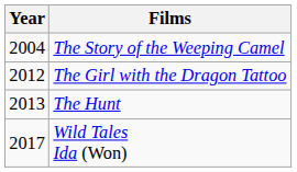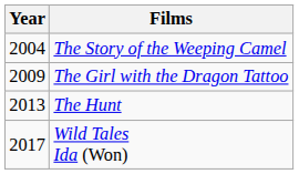 <table class="wikitable">
 <tr>
 <th>Year</th>
 <th>Films</th>
 </tr>
 <tr>
 <td>2004</td>
 <td><em><a href='#'>The Story of the Weeping Camel</a></em></td>
 </tr>
 <tr>
-<td>2012</td>
+<td>2009</td>
 <td><em><a href='#'>The Girl with the Dragon Tattoo</a></em></td>
 </tr>
 <tr>
 <td>2013</td>
 <td><em><a href='#'>The Hunt</a></em></td>
 </tr>
 <tr>
 <td>2017</td>
 <td><em><a href='#'>Wild Tales</a></em><br><em><a href='#'>Ida</a></em> (Won)</td>
 </tr>
 </table>
